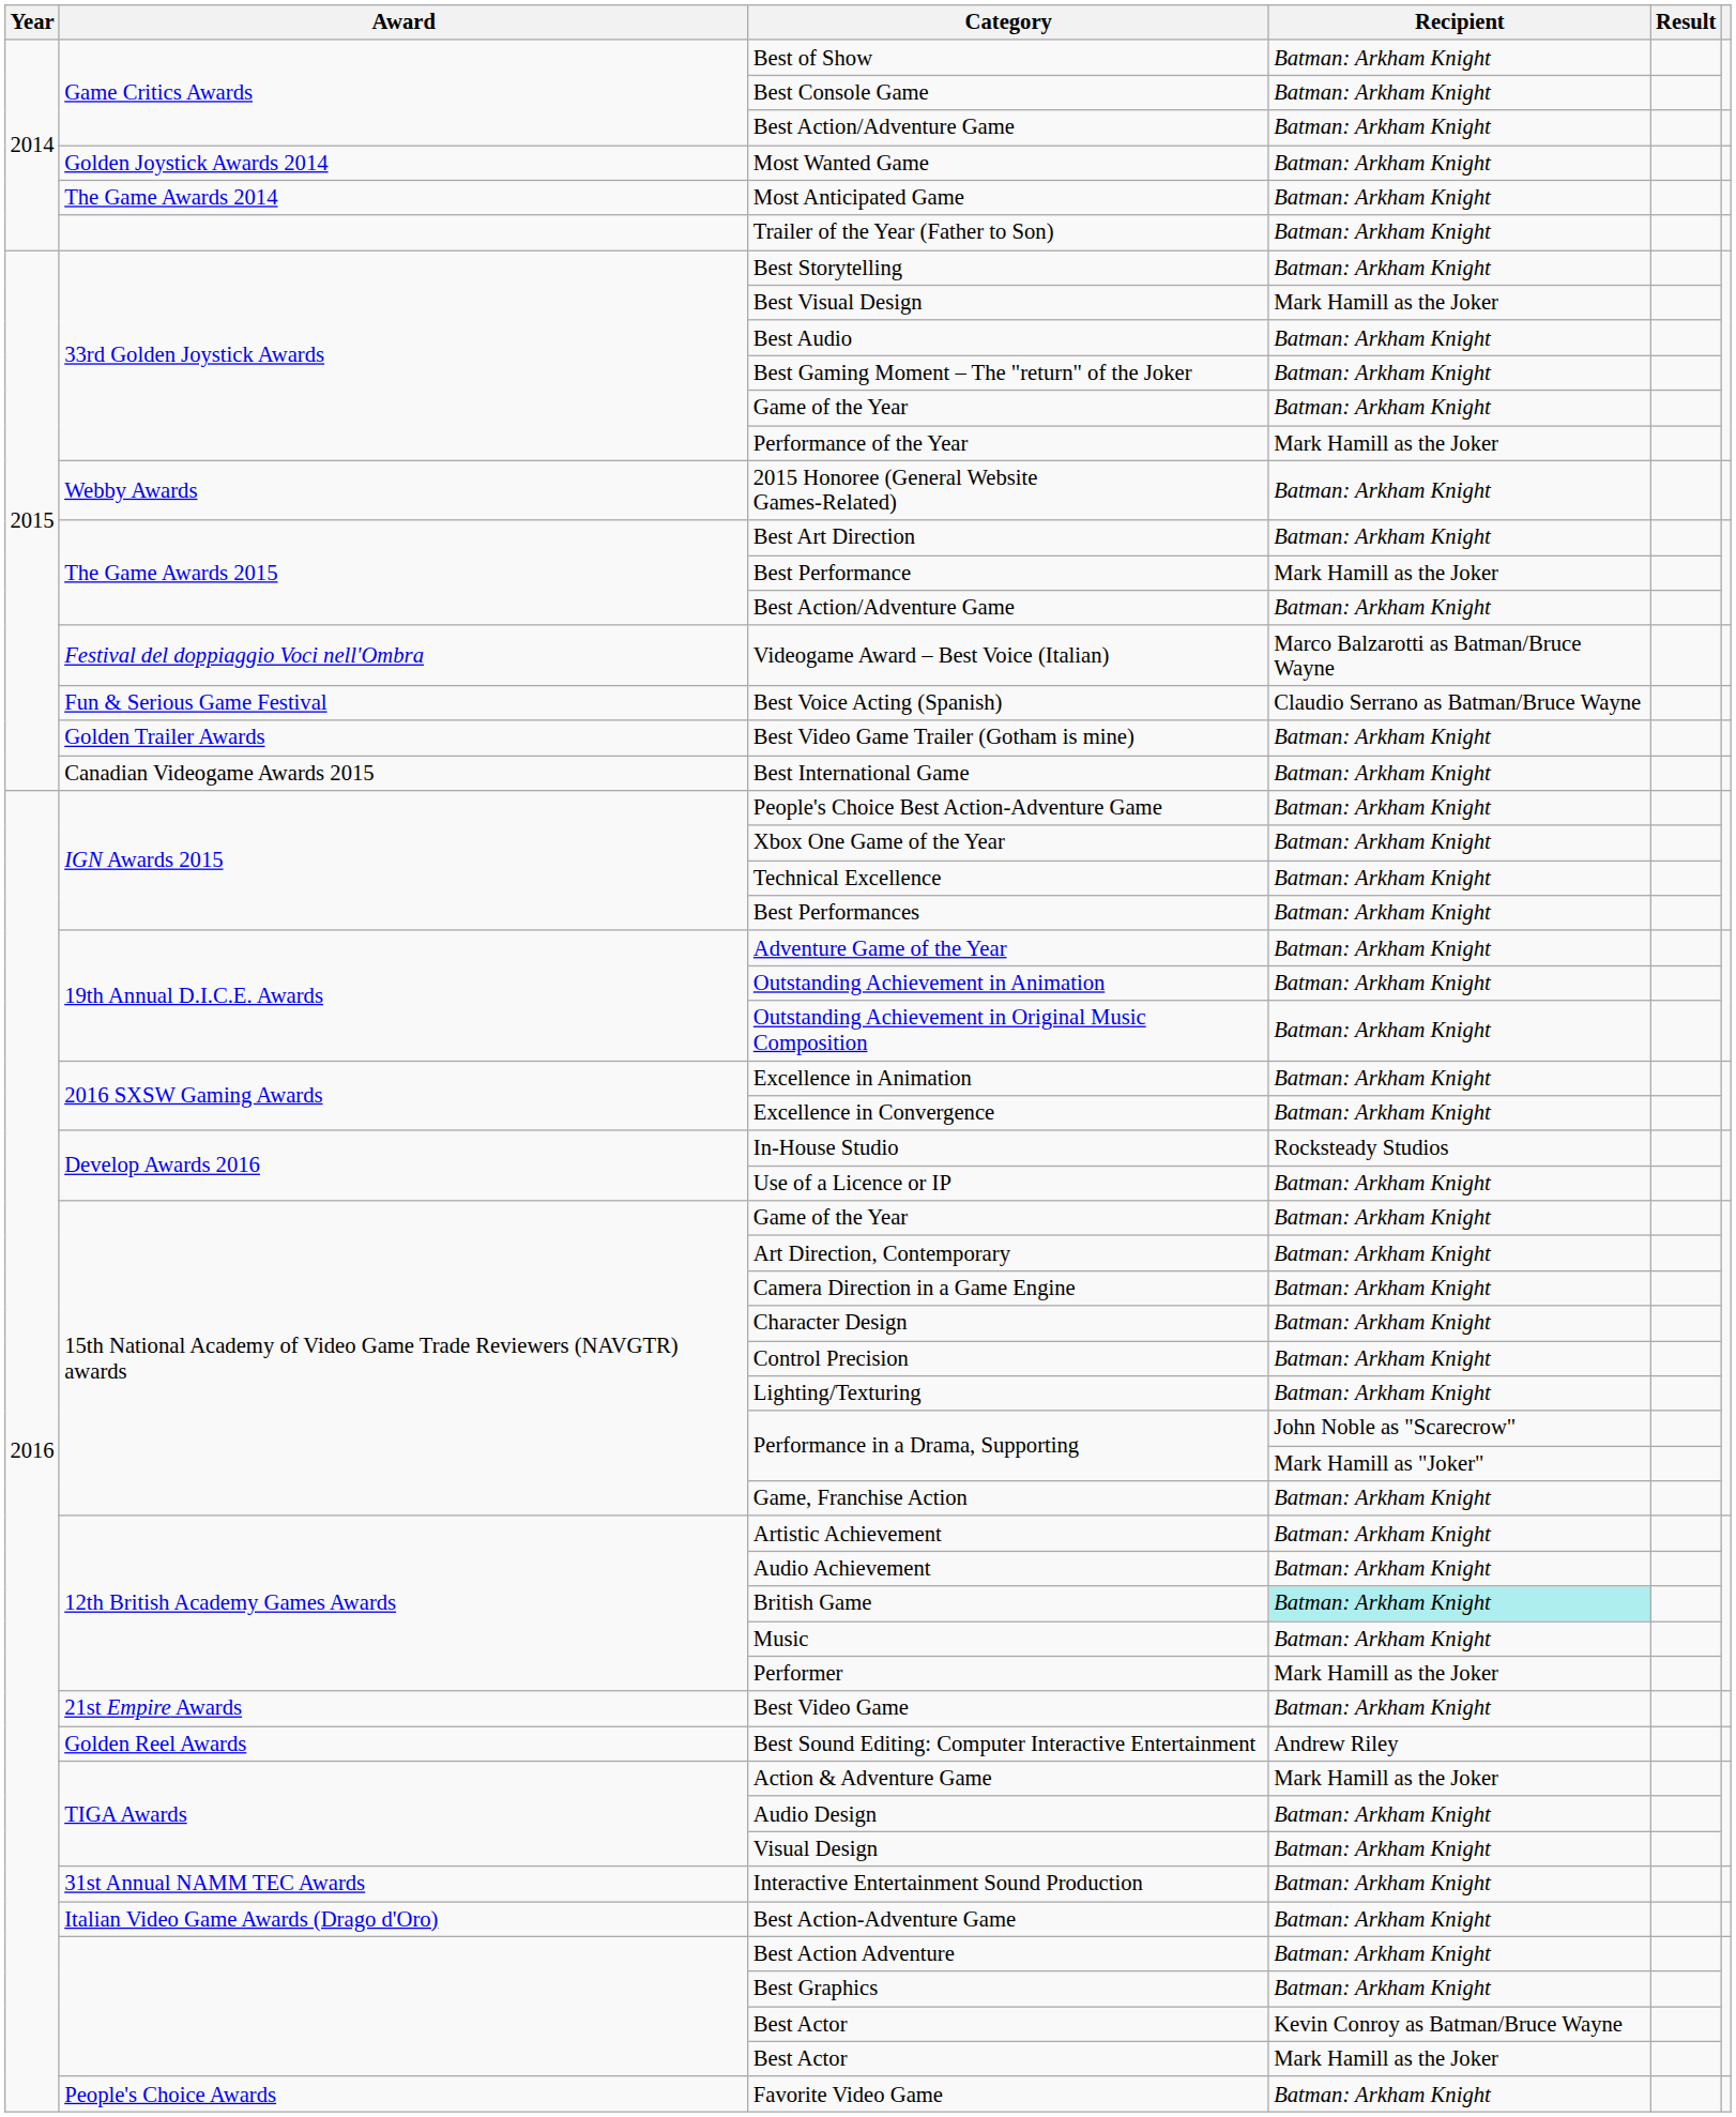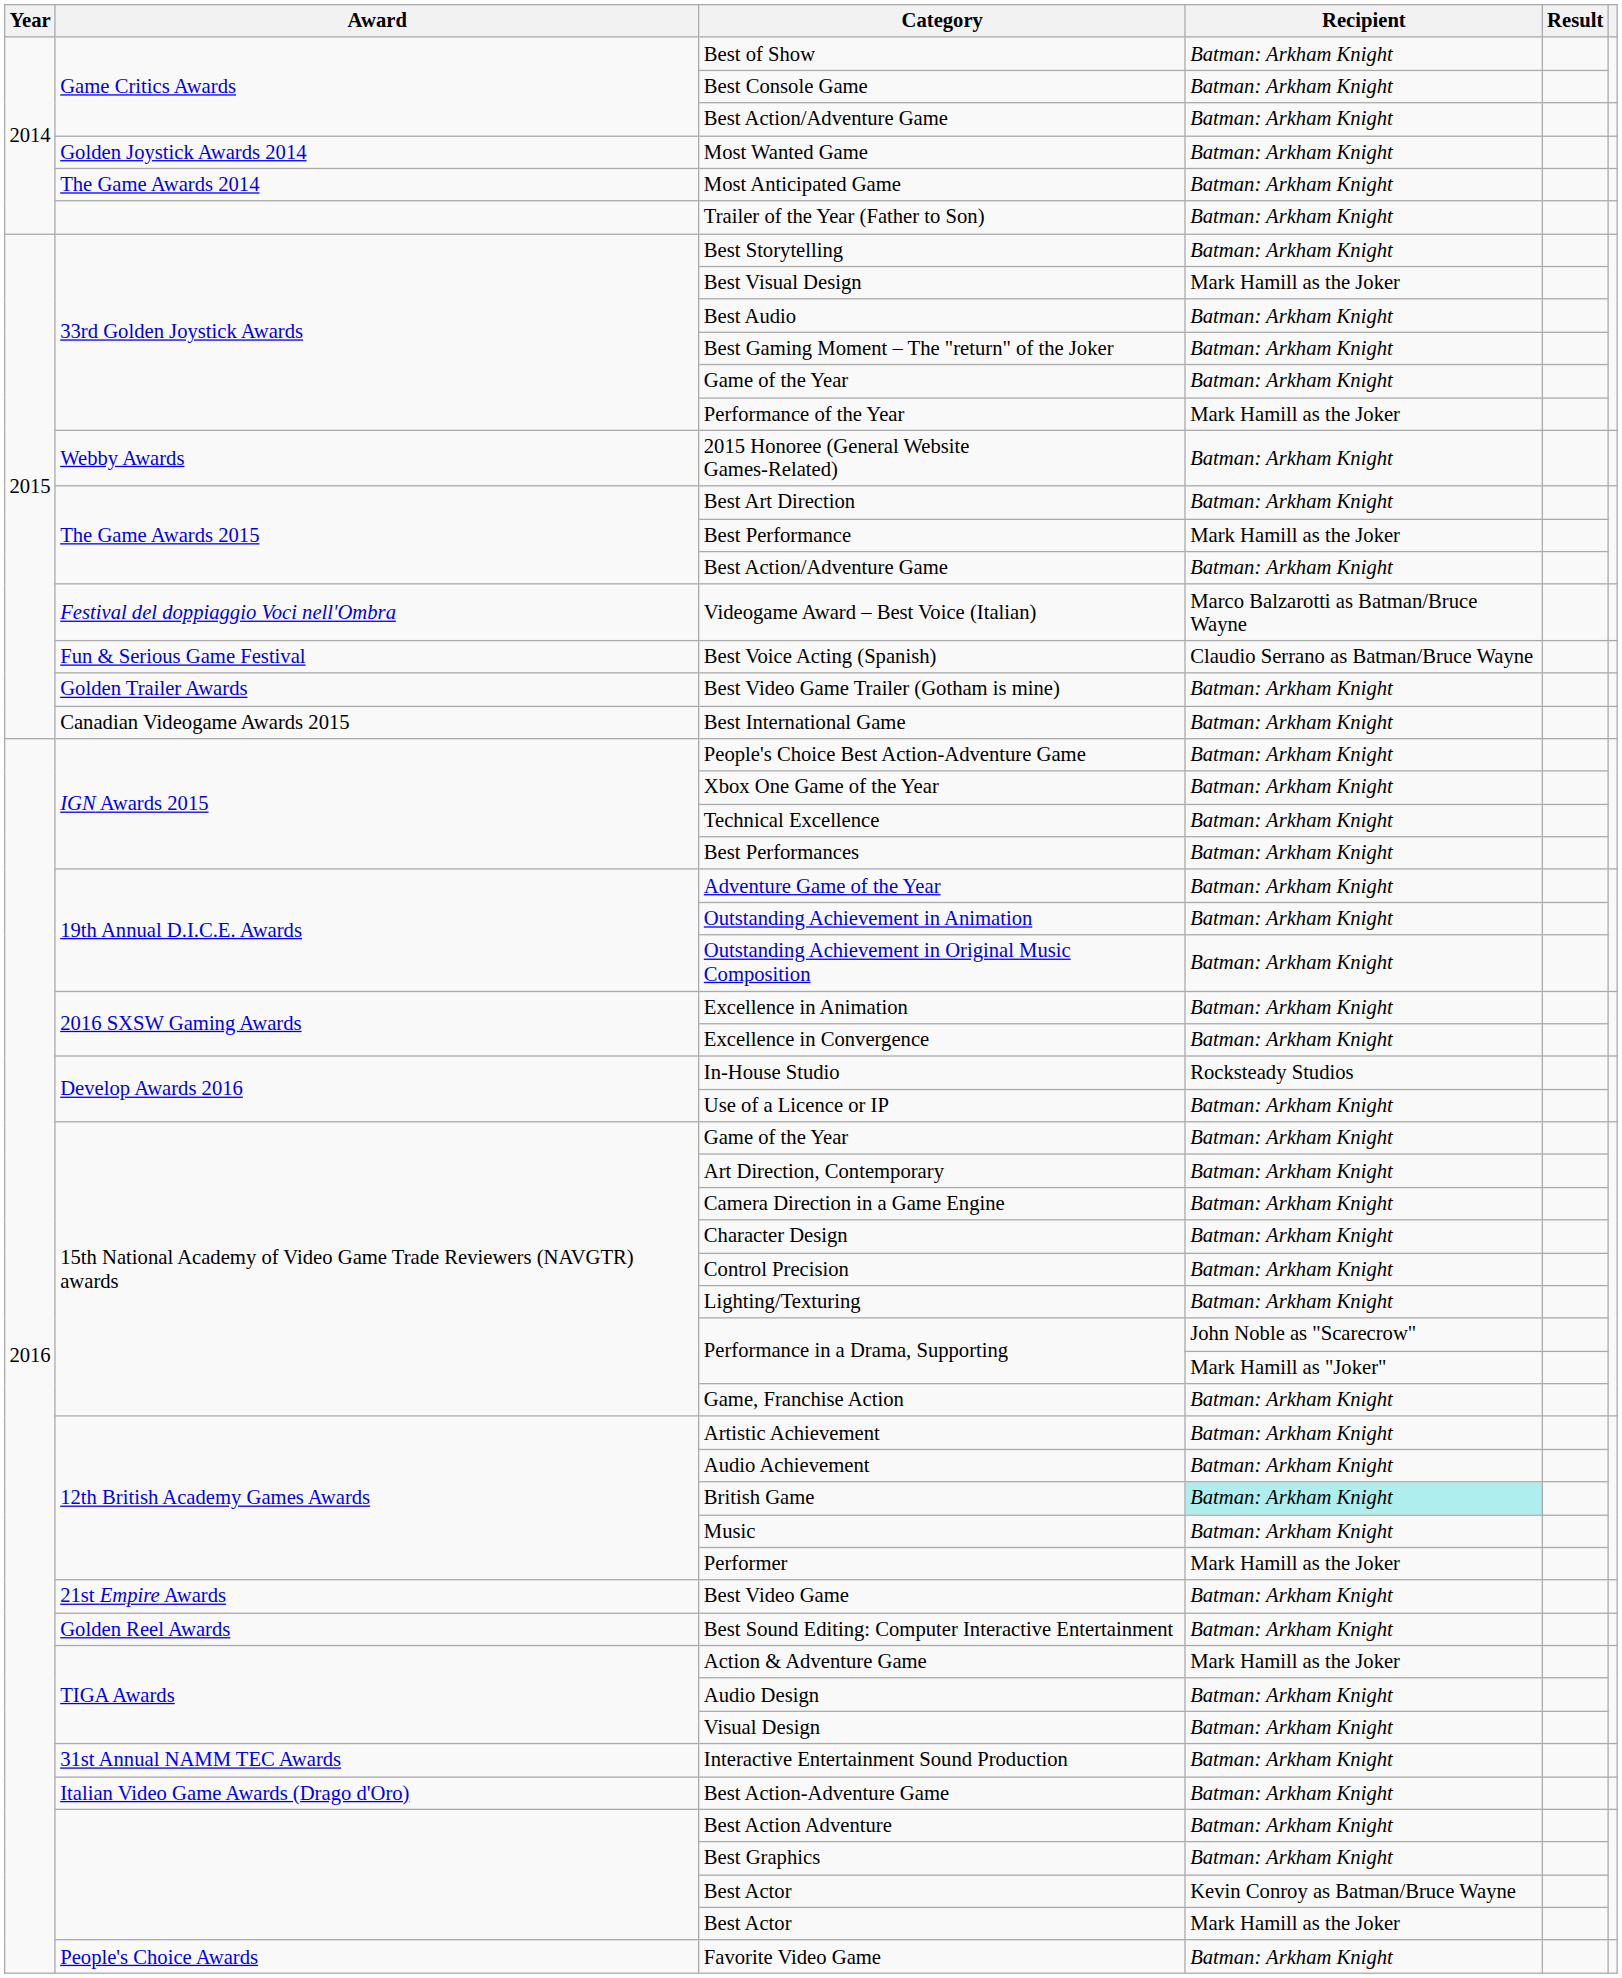 <table class="wikitable sortable mw-collapsible mw-collapsed" style="width:99%;">
 <tr>
 <th>Year</th>
 <th>Award</th>
 <th>Category</th>
 <th>Recipient</th>
 <th>Result</th>
 <th class="unsortable"></th>
 </tr>
 <tr>
 <td rowspan="6">2014</td>
 <td rowspan="3"><a href='#'>Game Critics Awards</a></td>
 <td>Best of Show</td>
 <td><em>Batman: Arkham Knight</em></td>
 <td></td>
 <td rowspan="2"></td>
 </tr>
 <tr>
 <td>Best Console Game</td>
 <td><em>Batman: Arkham Knight</em></td>
 <td></td>
 </tr>
 <tr>
 <td>Best Action/Adventure Game</td>
 <td><em>Batman: Arkham Knight</em></td>
 <td></td>
 <td></td>
 </tr>
 <tr>
 <td><a href='#'>Golden Joystick Awards 2014</a></td>
 <td>Most Wanted Game</td>
 <td><em>Batman: Arkham Knight</em></td>
 <td></td>
 <td></td>
 </tr>
 <tr>
 <td><a href='#'>The Game Awards 2014</a></td>
 <td>Most Anticipated Game</td>
 <td><em>Batman: Arkham Knight</em></td>
 <td></td>
 <td></td>
 </tr>
 <tr>
 <td></td>
 <td>Trailer of the Year (Father to Son)</td>
 <td><em>Batman: Arkham Knight</em></td>
 <td></td>
 <td></td>
 </tr>
 <tr>
 <td rowspan="14" style="text-align:center;">2015</td>
 <td rowspan="6"><a href='#'>33rd Golden Joystick Awards</a></td>
 <td>Best Storytelling</td>
 <td><em>Batman: Arkham Knight</em></td>
 <td></td>
 <td rowspan="6" style="text-align:center;"></td>
 </tr>
 <tr>
 <td>Best Visual Design</td>
 <td>Mark Hamill as the Joker</td>
 <td></td>
 </tr>
 <tr>
 <td>Best Audio</td>
 <td><em>Batman: Arkham Knight</em></td>
 <td></td>
 </tr>
 <tr>
 <td>Best Gaming Moment – The "return" of the Joker</td>
 <td><em>Batman: Arkham Knight</em></td>
 <td></td>
 </tr>
 <tr>
 <td>Game of the Year</td>
 <td><em>Batman: Arkham Knight</em></td>
 <td></td>
 </tr>
 <tr>
 <td>Performance of the Year</td>
 <td>Mark Hamill as the Joker</td>
 <td></td>
 </tr>
 <tr>
 <td><a href='#'>Webby Awards</a></td>
 <td>2015 Honoree (General Website<br>Games-Related)</td>
 <td><em>Batman: Arkham Knight</em></td>
 <td></td>
 <td></td>
 </tr>
 <tr>
 <td rowspan="3"><a href='#'>The Game Awards 2015</a></td>
 <td>Best Art Direction</td>
 <td><em>Batman: Arkham Knight</em></td>
 <td></td>
 <td rowspan="3" style="text-align:center;"></td>
 </tr>
 <tr>
 <td>Best Performance</td>
 <td>Mark Hamill as the Joker</td>
 <td></td>
 </tr>
 <tr>
 <td>Best Action/Adventure Game</td>
 <td><em>Batman: Arkham Knight</em></td>
 <td></td>
 </tr>
 <tr>
 <td><a href='#'><em>Festival del doppiaggio Voci nell'Ombra</em></a></td>
 <td>Videogame Award – Best Voice (Italian)</td>
 <td>Marco Balzarotti as Batman/Bruce Wayne</td>
 <td></td>
 <td></td>
 </tr>
 <tr>
 <td><a href='#'>Fun & Serious Game Festival</a></td>
 <td>Best Voice Acting (Spanish)</td>
 <td>Claudio Serrano as Batman/Bruce Wayne</td>
 <td></td>
 <td></td>
 </tr>
 <tr>
 <td><a href='#'>Golden Trailer Awards</a></td>
 <td>Best Video Game Trailer (Gotham is mine)</td>
 <td><em>Batman: Arkham Knight</em></td>
 <td></td>
 <td></td>
 </tr>
 <tr>
 <td>Canadian Videogame Awards 2015</td>
 <td>Best International Game</td>
 <td><em>Batman: Arkham Knight</em></td>
 <td></td>
 <td></td>
 </tr>
 <tr>
 <td rowspan="37">2016</td>
 <td rowspan="4"><a href='#'><em>IGN</em> Awards 2015</a></td>
 <td>People's Choice Best Action-Adventure Game</td>
 <td><em>Batman: Arkham Knight</em></td>
 <td></td>
 <td rowspan="4"></td>
 </tr>
 <tr>
 <td>Xbox One Game of the Year</td>
 <td><em>Batman: Arkham Knight</em></td>
 <td></td>
 </tr>
 <tr>
 <td>Technical Excellence</td>
 <td><em>Batman: Arkham Knight</em></td>
 <td></td>
 </tr>
 <tr>
 <td>Best Performances</td>
 <td><em>Batman: Arkham Knight</em></td>
 <td></td>
 </tr>
 <tr>
 <td rowspan="3"><a href='#'>19th Annual D.I.C.E. Awards</a></td>
 <td><a href='#'>Adventure Game of the Year</a></td>
 <td><em>Batman: Arkham Knight</em></td>
 <td></td>
 <td rowspan="3" style="text-align:center;"></td>
 </tr>
 <tr>
 <td><a href='#'>Outstanding Achievement in Animation</a></td>
 <td><em>Batman: Arkham Knight</em></td>
 <td></td>
 </tr>
 <tr>
 <td><a href='#'>Outstanding Achievement in Original Music Composition</a></td>
 <td><em>Batman: Arkham Knight</em></td>
 <td></td>
 </tr>
 <tr>
 <td rowspan="2"><a href='#'>2016 SXSW Gaming Awards</a></td>
 <td>Excellence in Animation</td>
 <td><em>Batman: Arkham Knight</em></td>
 <td></td>
 <td rowspan="2" style="text-align:center;"></td>
 </tr>
 <tr>
 <td>Excellence in Convergence</td>
 <td><em>Batman: Arkham Knight</em></td>
 <td></td>
 </tr>
 <tr>
 <td rowspan="2"><a href='#'>Develop Awards 2016</a></td>
 <td>In-House Studio</td>
 <td>Rocksteady Studios</td>
 <td></td>
 <td rowspan="2"></td>
 </tr>
 <tr>
 <td>Use of a Licence or IP</td>
 <td><em>Batman: Arkham Knight</em></td>
 <td></td>
 </tr>
 <tr>
 <td rowspan="9">15th National Academy of Video Game Trade Reviewers (NAVGTR) awards</td>
 <td>Game of the Year</td>
 <td><em>Batman: Arkham Knight</em></td>
 <td></td>
 <td rowspan="9" style="text-align:center;"></td>
 </tr>
 <tr>
 <td>Art Direction, Contemporary</td>
 <td><em>Batman: Arkham Knight</em></td>
 <td></td>
 </tr>
 <tr>
 <td>Camera Direction in a Game Engine</td>
 <td><em>Batman: Arkham Knight</em></td>
 <td></td>
 </tr>
 <tr>
 <td>Character Design</td>
 <td><em>Batman: Arkham Knight</em></td>
 <td></td>
 </tr>
 <tr>
 <td>Control Precision</td>
 <td><em>Batman: Arkham Knight</em></td>
 <td></td>
 </tr>
 <tr>
 <td>Lighting/Texturing</td>
 <td><em>Batman: Arkham Knight</em></td>
 <td></td>
 </tr>
 <tr>
 <td rowspan="2">Performance in a Drama, Supporting</td>
 <td>John Noble as "Scarecrow"</td>
 <td></td>
 </tr>
 <tr>
 <td>Mark Hamill as "Joker"</td>
 <td></td>
 </tr>
 <tr>
 <td>Game, Franchise Action</td>
 <td><em>Batman: Arkham Knight</em></td>
 <td></td>
 </tr>
 <tr>
 <td rowspan="5"><a href='#'>12th British Academy Games Awards</a></td>
 <td>Artistic Achievement</td>
 <td><em>Batman: Arkham Knight</em></td>
 <td></td>
 <td rowspan="5" style="text-align:center;"></td>
 </tr>
 <tr>
 <td>Audio Achievement</td>
 <td><em>Batman: Arkham Knight</em></td>
 <td></td>
 </tr>
 <tr>
 <td>British Game</td>
 <td style="background: paleturquoise;"><em>Batman: Arkham Knight</em></td>
 <td></td>
 </tr>
 <tr>
 <td>Music</td>
 <td><em>Batman: Arkham Knight</em></td>
 <td></td>
 </tr>
 <tr>
 <td>Performer</td>
 <td>Mark Hamill as the Joker</td>
 <td></td>
 </tr>
 <tr>
 <td><a href='#'>21st <em>Empire</em> Awards</a></td>
 <td>Best Video Game</td>
 <td><em>Batman: Arkham Knight</em></td>
 <td></td>
 <td style="text-align:center;"></td>
 </tr>
 <tr>
 <td><a href='#'>Golden Reel Awards</a></td>
 <td>Best Sound Editing: Computer Interactive Entertainment</td>
-<td>Andrew Riley</td>
+<td><em>Batman: Arkham Knight</em></td>
 <td></td>
 <td style="text-align:center;"></td>
 </tr>
 <tr>
 <td rowspan="3"><a href='#'>TIGA Awards</a></td>
 <td>Action & Adventure Game</td>
 <td>Mark Hamill as the Joker</td>
 <td></td>
 <td rowspan="3" style="text-align:center;"></td>
 </tr>
 <tr>
 <td>Audio Design</td>
 <td><em>Batman: Arkham Knight</em></td>
 <td></td>
 </tr>
 <tr>
 <td>Visual Design</td>
 <td><em>Batman: Arkham Knight</em></td>
 <td></td>
 </tr>
 <tr>
 <td><a href='#'>31st Annual NAMM TEC Awards</a></td>
 <td>Interactive Entertainment Sound Production</td>
 <td><em>Batman: Arkham Knight</em></td>
 <td></td>
 <td></td>
 </tr>
 <tr>
 <td><a href='#'>Italian Video Game Awards (Drago d'Oro)</a></td>
 <td>Best Action-Adventure Game</td>
 <td><em>Batman: Arkham Knight</em></td>
 <td></td>
 <td></td>
 </tr>
 <tr>
 <td rowspan="4"></td>
 <td>Best Action Adventure</td>
 <td><em>Batman: Arkham Knight</em></td>
 <td></td>
 <td rowspan="4"></td>
 </tr>
 <tr>
 <td>Best Graphics</td>
 <td><em>Batman: Arkham Knight</em></td>
 <td></td>
 </tr>
 <tr>
 <td>Best Actor</td>
 <td>Kevin Conroy as Batman/Bruce Wayne</td>
 <td></td>
 </tr>
 <tr>
 <td>Best Actor</td>
 <td>Mark Hamill as the Joker</td>
 <td></td>
 </tr>
 <tr>
 <td><a href='#'>People's Choice Awards</a></td>
 <td>Favorite Video Game</td>
 <td><em>Batman: Arkham Knight</em></td>
 <td></td>
 <td></td>
 </tr>
 </table>
